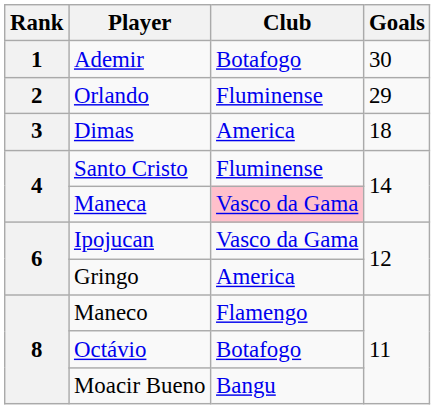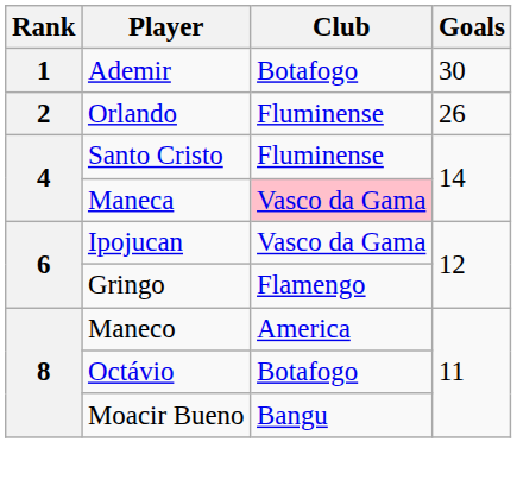 <table class="wikitable">
 <tr>
 <th>Rank</th>
 <th>Player</th>
 <th>Club</th>
 <th>Goals</th>
 </tr>
 <tr>
 <th>1</th>
 <td><a href='#'>Ademir</a></td>
 <td><a href='#'>Botafogo</a></td>
 <td>30</td>
 </tr>
 <tr>
 <th>2</th>
 <td><a href='#'>Orlando</a></td>
 <td><a href='#'>Fluminense</a></td>
-<td>29</td>
-</tr>
-<tr>
-<th>3</th>
-<td><a href='#'>Dimas</a></td>
-<td><a href='#'>America</a></td>
-<td>18</td>
+<td>26</td>
 </tr>
 <tr>
 <th rowspan="2">4</th>
 <td><a href='#'>Santo Cristo</a></td>
 <td><a href='#'>Fluminense</a></td>
 <td rowspan="2">14</td>
 </tr>
 <tr>
 <td><a href='#'>Maneca</a></td>
 <td style="background: pink;"><a href='#'>Vasco da Gama</a></td>
 </tr>
 <tr>
 <th rowspan="2">6</th>
 <td><a href='#'>Ipojucan</a></td>
 <td><a href='#'>Vasco da Gama</a></td>
 <td rowspan="2">12</td>
 </tr>
 <tr>
 <td>Gringo</td>
-<td><a href='#'>America</a></td>
+<td><a href='#'>Flamengo</a></td>
 </tr>
 <tr>
 <th rowspan="3">8</th>
 <td>Maneco</td>
-<td><a href='#'>Flamengo</a></td>
+<td><a href='#'>America</a></td>
 <td rowspan="3">11</td>
 </tr>
 <tr>
 <td><a href='#'>Octávio</a></td>
 <td><a href='#'>Botafogo</a></td>
 </tr>
 <tr>
 <td>Moacir Bueno</td>
 <td><a href='#'>Bangu</a></td>
 </tr>
 </table>
